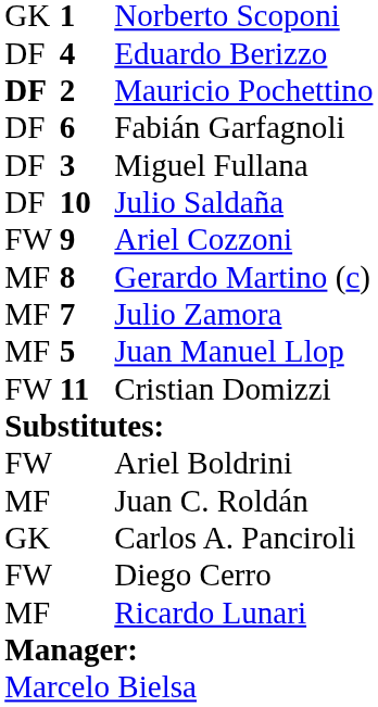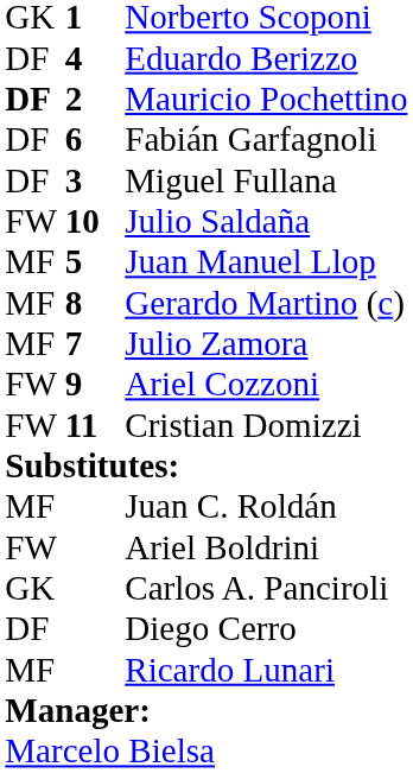 <table cellspacing="0" cellpadding="0" style="font-size:90%; margin:0.2em auto;">
 <tr>
 <th width="25"></th>
 <th width="25"></th>
 </tr>
 <tr>
 <td>GK</td>
 <td><strong>1</strong></td>
 <td> <a href='#'>Norberto Scoponi</a></td>
 </tr>
 <tr>
 <td>DF</td>
 <td><strong>4</strong></td>
 <td> <a href='#'>Eduardo Berizzo</a></td>
 </tr>
 <tr>
 <td><strong>DF</strong></td>
 <td><strong>2</strong></td>
 <td> <a href='#'>Mauricio Pochettino</a></td>
 </tr>
 <tr>
 <td>DF</td>
 <td><strong>6</strong></td>
 <td> Fabián Garfagnoli</td>
 </tr>
 <tr>
 <td>DF</td>
 <td><strong>3</strong></td>
 <td> Miguel Fullana</td>
 </tr>
 <tr>
-<td>DF</td>
+<td>FW</td>
 <td><strong>10</strong></td>
 <td> <a href='#'>Julio Saldaña</a></td>
 <td></td>
 </tr>
 <tr>
-<td>FW</td>
-<td><strong>9</strong></td>
-<td> <a href='#'>Ariel Cozzoni</a></td>
+<td>MF</td>
+<td><strong>5</strong></td>
+<td> <a href='#'>Juan Manuel Llop</a></td>
 <td></td>
 <td></td>
 </tr>
 <tr>
 <td>MF</td>
 <td><strong>8</strong></td>
 <td> <a href='#'>Gerardo Martino</a> (<a href='#'>c</a>)</td>
 <td></td>
 <td></td>
 </tr>
 <tr>
 <td>MF</td>
 <td><strong>7</strong></td>
 <td> <a href='#'>Julio Zamora</a></td>
 </tr>
 <tr>
-<td>MF</td>
-<td><strong>5</strong></td>
-<td> <a href='#'>Juan Manuel Llop</a></td>
+<td>FW</td>
+<td><strong>9</strong></td>
+<td> <a href='#'>Ariel Cozzoni</a></td>
 <td></td>
 <td></td>
 </tr>
 <tr>
 <td>FW</td>
 <td><strong>11</strong></td>
 <td> Cristian Domizzi</td>
 </tr>
 <tr>
 <td colspan=3><strong>Substitutes:</strong></td>
 </tr>
 <tr>
-<td>FW</td>
+<td>MF</td>
 <td></td>
-<td> Ariel Boldrini</td>
+<td>  Juan C. Roldán</td>
 <td></td>
 <td></td>
 </tr>
 <tr>
-<td>MF</td>
+<td>FW</td>
 <td></td>
-<td>  Juan C. Roldán</td>
+<td> Ariel Boldrini</td>
 <td></td>
 <td></td>
 </tr>
 <tr>
 <td>GK</td>
 <td></td>
 <td> Carlos A. Panciroli</td>
 </tr>
 <tr>
-<td>FW</td>
+<td>DF</td>
 <td></td>
 <td> Diego Cerro</td>
 </tr>
 <tr>
 <td>MF</td>
 <td></td>
 <td> <a href='#'>Ricardo Lunari</a></td>
 </tr>
 <tr>
 <td colspan=3><strong>Manager:</strong></td>
 </tr>
 <tr>
 <td colspan=4> <a href='#'>Marcelo Bielsa</a></td>
 </tr>
 </table>
